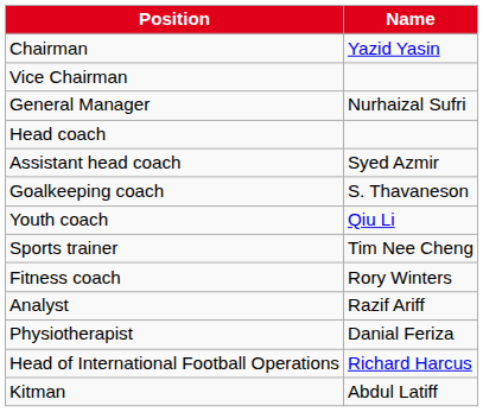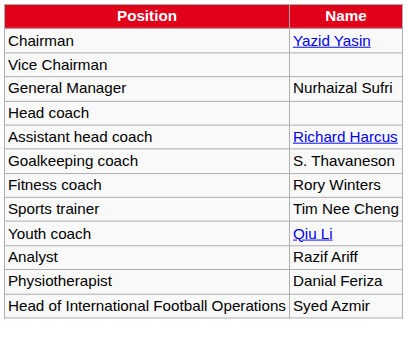 <table class="wikitable toccolours">
 <tr>
 <th style="background:#e1001a; color:white; text-align:center;">Position</th>
 <th style="background:#e1001a; color:white; text-align:center;">Name</th>
 </tr>
 <tr>
 <td>Chairman</td>
 <td> <a href='#'>Yazid Yasin</a></td>
 </tr>
 <tr>
 <td>Vice Chairman</td>
 <td></td>
 </tr>
 <tr>
 <td>General Manager</td>
 <td> Nurhaizal Sufri</td>
 </tr>
 <tr>
 <td>Head coach</td>
 <td></td>
 </tr>
 <tr>
 <td>Assistant head coach</td>
-<td> Syed Azmir</td>
+<td> <a href='#'>Richard Harcus</a></td>
 </tr>
 <tr>
 <td>Goalkeeping coach</td>
 <td> S. Thavaneson</td>
 </tr>
 <tr>
-<td>Youth coach</td>
-<td> <a href='#'>Qiu Li</a></td>
+<td>Fitness coach</td>
+<td> Rory Winters</td>
 </tr>
 <tr>
 <td>Sports trainer</td>
 <td> Tim Nee Cheng</td>
 </tr>
 <tr>
-<td>Fitness coach</td>
-<td> Rory Winters</td>
+<td>Youth coach</td>
+<td> <a href='#'>Qiu Li</a></td>
 </tr>
 <tr>
 <td>Analyst</td>
 <td> Razif Ariff</td>
 </tr>
 <tr>
 <td>Physiotherapist</td>
 <td> Danial Feriza</td>
 </tr>
 <tr>
 <td>Head of International Football Operations</td>
-<td> <a href='#'>Richard Harcus</a></td>
-</tr>
-<tr>
-<td>Kitman</td>
-<td> Abdul Latiff</td>
+<td> Syed Azmir</td>
 </tr>
 </table>
